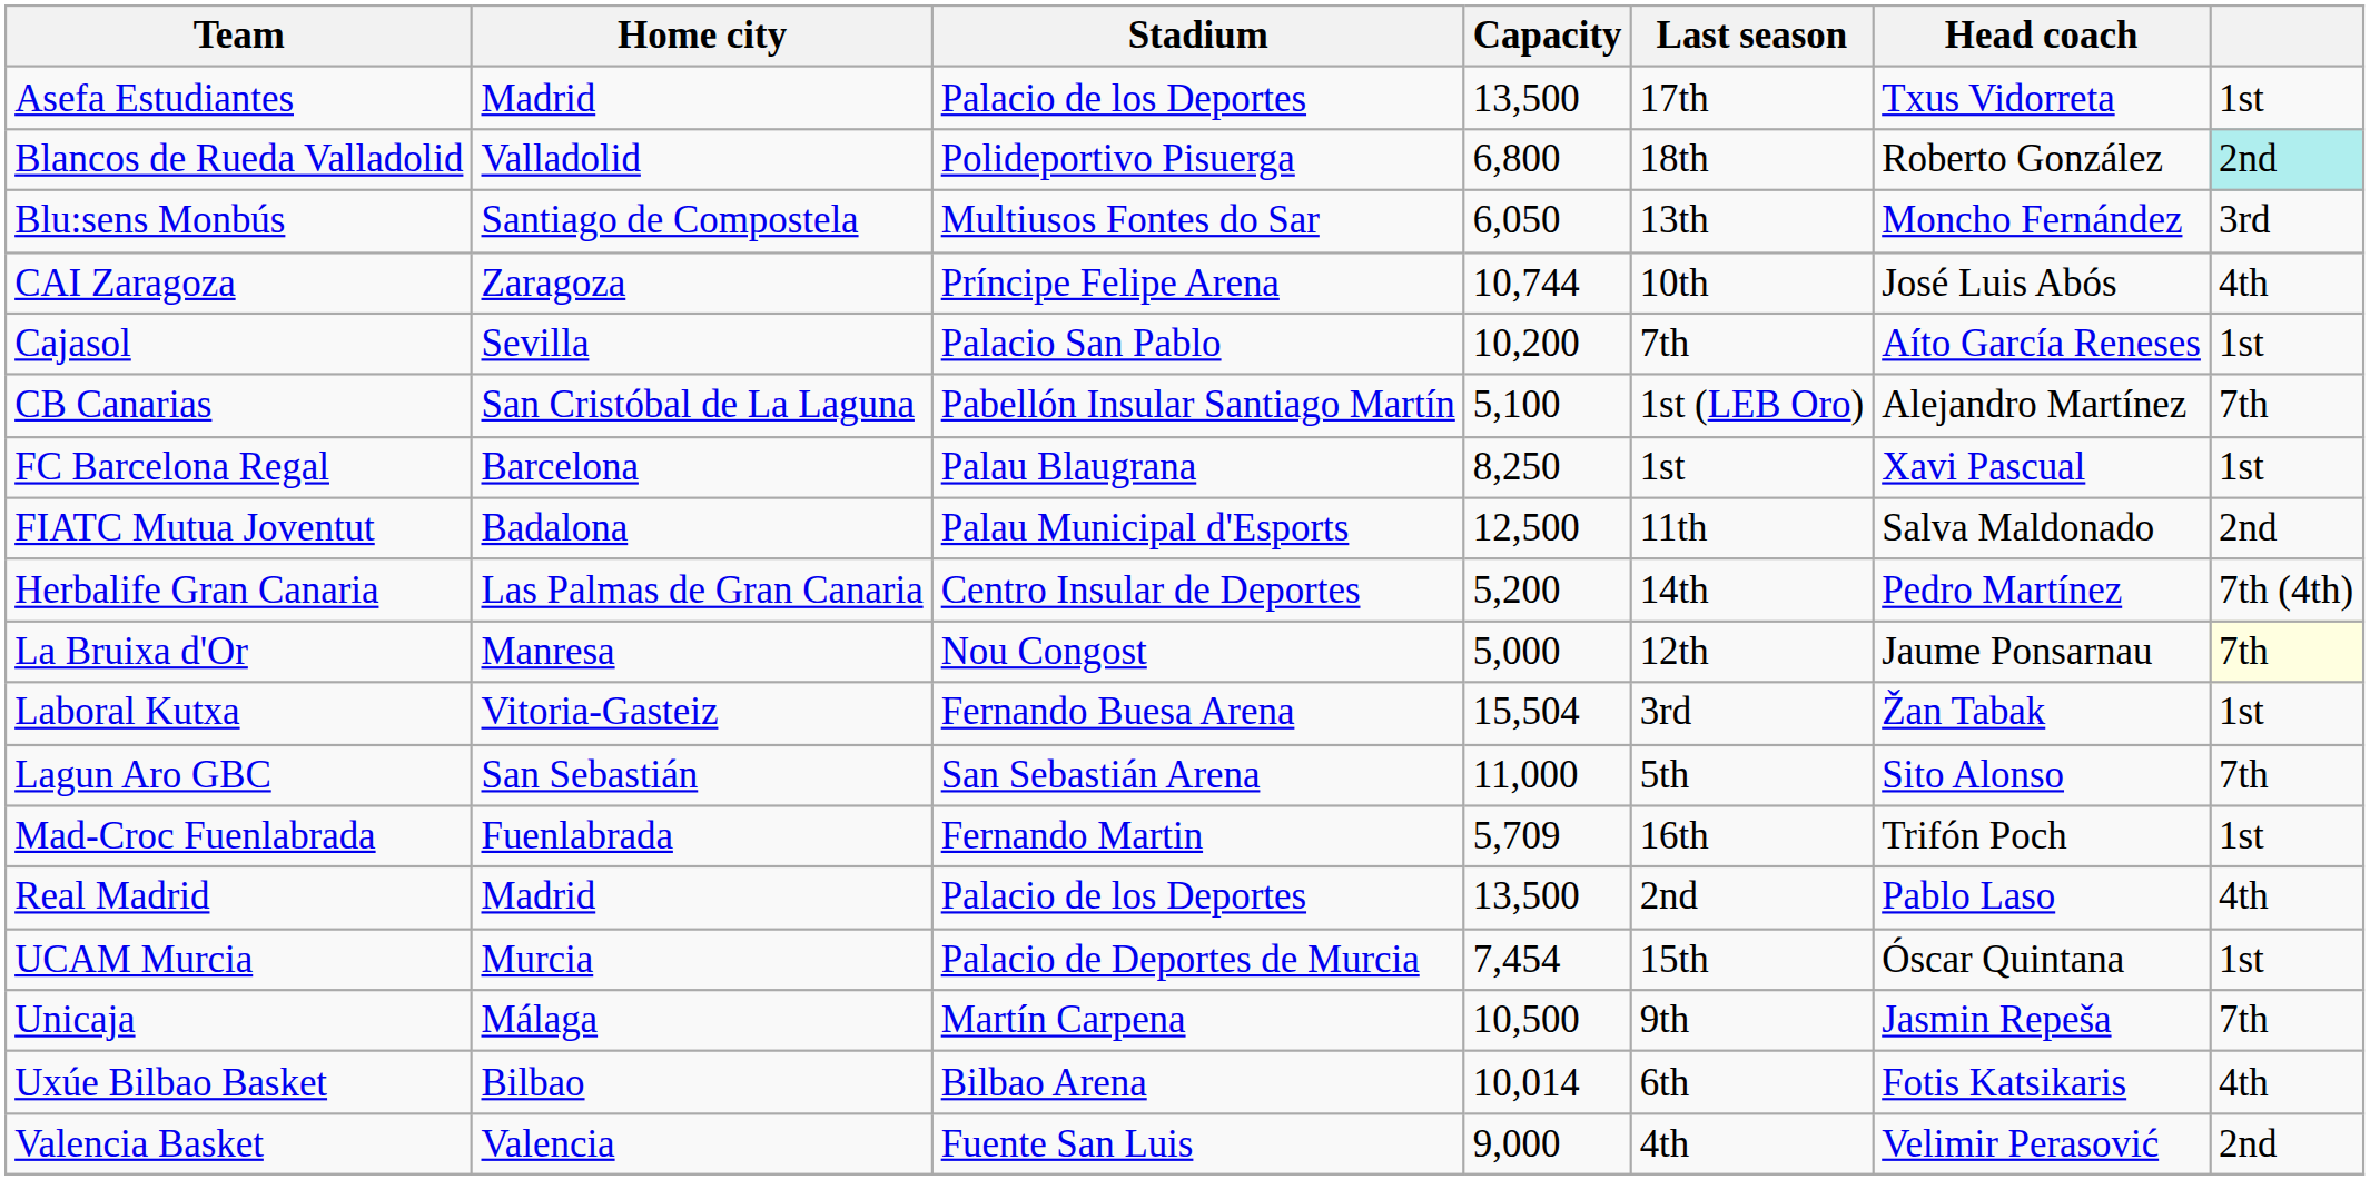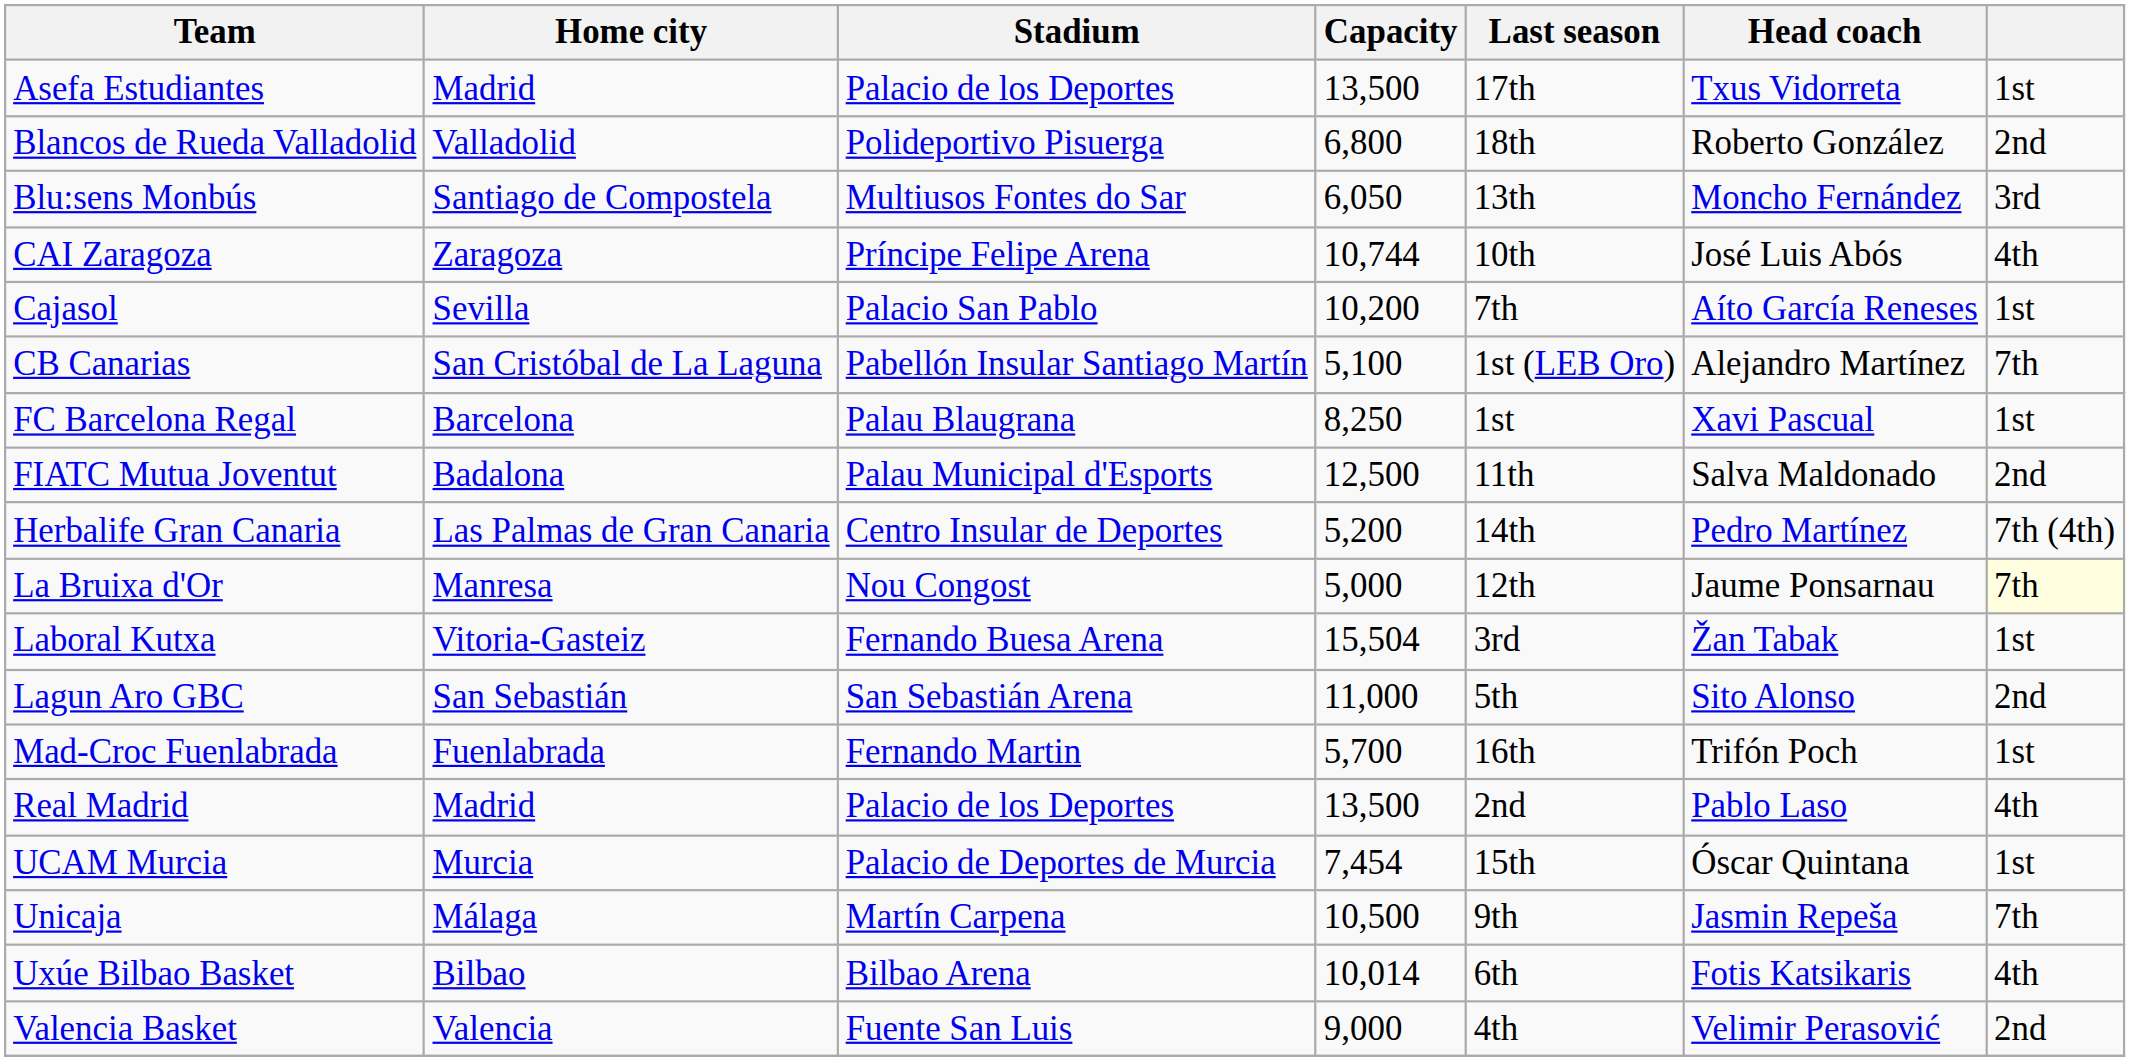 <table class="wikitable sortable">
 <tr>
 <th>Team</th>
 <th>Home city</th>
 <th>Stadium</th>
 <th>Capacity</th>
 <th>Last season</th>
 <th>Head coach</th>
 <th></th>
 </tr>
 <tr>
 <td><a href='#'>Asefa Estudiantes</a></td>
 <td><a href='#'>Madrid</a></td>
 <td><a href='#'>Palacio de los Deportes</a></td>
 <td>13,500</td>
 <td>17th</td>
 <td> <a href='#'>Txus Vidorreta</a></td>
 <td>1st</td>
 </tr>
 <tr>
 <td><a href='#'>Blancos de Rueda Valladolid</a></td>
 <td><a href='#'>Valladolid</a></td>
 <td><a href='#'>Polideportivo Pisuerga</a></td>
 <td>6,800</td>
 <td>18th</td>
 <td> Roberto González</td>
-<td style="background: paleturquoise;">2nd</td>
+<td>2nd</td>
 </tr>
 <tr>
 <td><a href='#'>Blu:sens Monbús</a></td>
 <td><a href='#'>Santiago de Compostela</a></td>
 <td><a href='#'>Multiusos Fontes do Sar</a></td>
 <td>6,050</td>
 <td>13th</td>
 <td> <a href='#'>Moncho Fernández</a></td>
 <td>3rd</td>
 </tr>
 <tr>
 <td><a href='#'>CAI Zaragoza</a></td>
 <td><a href='#'>Zaragoza</a></td>
 <td><a href='#'>Príncipe Felipe Arena</a></td>
 <td>10,744</td>
 <td>10th</td>
 <td> José Luis Abós</td>
 <td>4th</td>
 </tr>
 <tr>
 <td><a href='#'>Cajasol</a></td>
 <td><a href='#'>Sevilla</a></td>
 <td><a href='#'>Palacio San Pablo</a></td>
 <td>10,200</td>
 <td>7th</td>
 <td> <a href='#'>Aíto García Reneses</a></td>
 <td>1st</td>
 </tr>
 <tr>
 <td><a href='#'>CB Canarias</a></td>
 <td><a href='#'>San Cristóbal de La Laguna</a></td>
 <td><a href='#'>Pabellón Insular Santiago Martín</a></td>
 <td>5,100</td>
 <td>1st (<a href='#'>LEB Oro</a>)</td>
 <td> Alejandro Martínez</td>
 <td>7th</td>
 </tr>
 <tr>
 <td><a href='#'>FC Barcelona Regal</a></td>
 <td><a href='#'>Barcelona</a></td>
 <td><a href='#'>Palau Blaugrana</a></td>
 <td>8,250</td>
 <td>1st</td>
 <td> <a href='#'>Xavi Pascual</a></td>
 <td>1st</td>
 </tr>
 <tr>
 <td><a href='#'>FIATC Mutua Joventut</a></td>
 <td><a href='#'>Badalona</a></td>
 <td><a href='#'>Palau Municipal d'Esports</a></td>
 <td>12,500</td>
 <td>11th</td>
 <td> Salva Maldonado</td>
 <td>2nd</td>
 </tr>
 <tr>
 <td><a href='#'>Herbalife Gran Canaria</a></td>
 <td><a href='#'>Las Palmas de Gran Canaria</a></td>
 <td><a href='#'>Centro Insular de Deportes</a></td>
 <td>5,200</td>
 <td>14th</td>
 <td> <a href='#'>Pedro Martínez</a></td>
 <td>7th (4th)</td>
 </tr>
 <tr>
 <td><a href='#'>La Bruixa d'Or</a></td>
 <td><a href='#'>Manresa</a></td>
 <td><a href='#'>Nou Congost</a></td>
 <td>5,000</td>
 <td>12th</td>
 <td> Jaume Ponsarnau</td>
 <td style="background: lightyellow;">7th</td>
 </tr>
 <tr>
 <td><a href='#'>Laboral Kutxa</a></td>
 <td><a href='#'>Vitoria-Gasteiz</a></td>
 <td><a href='#'>Fernando Buesa Arena</a></td>
 <td>15,504</td>
 <td>3rd</td>
 <td> <a href='#'>Žan Tabak</a></td>
 <td>1st</td>
 </tr>
 <tr>
 <td><a href='#'>Lagun Aro GBC</a></td>
 <td><a href='#'>San Sebastián</a></td>
 <td><a href='#'>San Sebastián Arena</a></td>
 <td>11,000</td>
 <td>5th</td>
 <td> <a href='#'>Sito Alonso</a></td>
-<td>7th</td>
+<td>2nd</td>
 </tr>
 <tr>
 <td><a href='#'>Mad-Croc Fuenlabrada</a></td>
 <td><a href='#'>Fuenlabrada</a></td>
 <td><a href='#'>Fernando Martin</a></td>
-<td>5,709</td>
+<td>5,700</td>
 <td>16th</td>
 <td> Trifón Poch</td>
 <td>1st</td>
 </tr>
 <tr>
 <td><a href='#'>Real Madrid</a></td>
 <td><a href='#'>Madrid</a></td>
 <td><a href='#'>Palacio de los Deportes</a></td>
 <td>13,500</td>
 <td>2nd</td>
 <td> <a href='#'>Pablo Laso</a></td>
 <td>4th</td>
 </tr>
 <tr>
 <td><a href='#'>UCAM Murcia</a></td>
 <td><a href='#'>Murcia</a></td>
 <td><a href='#'>Palacio de Deportes de Murcia</a></td>
 <td>7,454</td>
 <td>15th</td>
 <td> Óscar Quintana</td>
 <td>1st</td>
 </tr>
 <tr>
 <td><a href='#'>Unicaja</a></td>
 <td><a href='#'>Málaga</a></td>
 <td><a href='#'>Martín Carpena</a></td>
 <td>10,500</td>
 <td>9th</td>
 <td> <a href='#'>Jasmin Repeša</a></td>
 <td>7th</td>
 </tr>
 <tr>
 <td><a href='#'>Uxúe Bilbao Basket</a></td>
 <td><a href='#'>Bilbao</a></td>
 <td><a href='#'>Bilbao Arena</a></td>
 <td>10,014</td>
 <td>6th</td>
 <td> <a href='#'>Fotis Katsikaris</a></td>
 <td>4th</td>
 </tr>
 <tr>
 <td><a href='#'>Valencia Basket</a></td>
 <td><a href='#'>Valencia</a></td>
 <td><a href='#'>Fuente San Luis</a></td>
 <td>9,000</td>
 <td>4th</td>
 <td> <a href='#'>Velimir Perasović</a></td>
 <td>2nd</td>
 </tr>
 <tr>
 </tr>
 </table>
